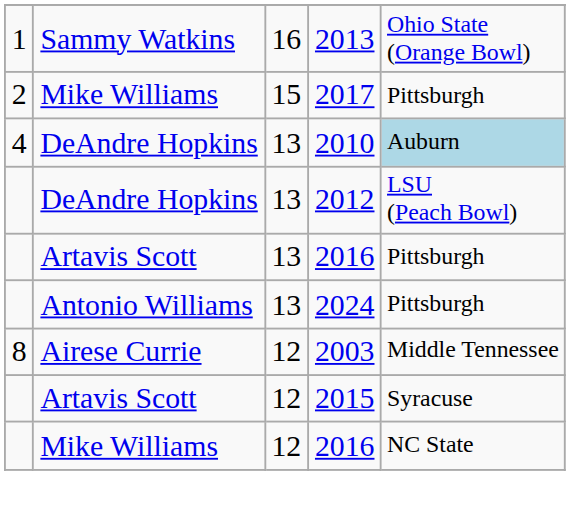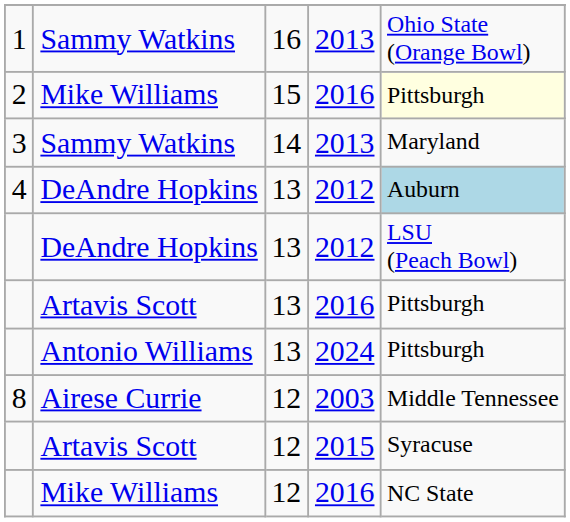 <table class="wikitable">
 <tr>
 </tr>
 <tr>
 <td>1</td>
 <td><a href='#'>Sammy Watkins</a></td>
 <td>16</td>
 <td><a href='#'>2013</a></td>
 <td style="font-size:80%;"><a href='#'>Ohio State</a><br>(<a href='#'>Orange Bowl</a>)</td>
 </tr>
 <tr>
 <td>2</td>
 <td><a href='#'>Mike Williams</a></td>
 <td>15</td>
-<td><a href='#'>2017</a></td>
-<td style="font-size:80%;">Pittsburgh</td>
+<td><a href='#'>2016</a></td>
+<td style="background: lightyellow; font-size:80%;">Pittsburgh</td>
+</tr>
+<tr>
+<td>3</td>
+<td><a href='#'>Sammy Watkins</a></td>
+<td>14</td>
+<td><a href='#'>2013</a></td>
+<td style="font-size:80%;">Maryland</td>
 </tr>
 <tr>
 <td>4</td>
 <td><a href='#'>DeAndre Hopkins</a></td>
 <td>13</td>
-<td><a href='#'>2010</a></td>
+<td><a href='#'>2012</a></td>
 <td style="background: lightblue; font-size:80%;">Auburn</td>
 </tr>
 <tr>
 <td></td>
 <td><a href='#'>DeAndre Hopkins</a></td>
 <td>13</td>
 <td><a href='#'>2012</a></td>
 <td style="font-size:80%;"><a href='#'>LSU</a><br>(<a href='#'>Peach Bowl</a>)</td>
 </tr>
 <tr>
 <td></td>
 <td><a href='#'>Artavis Scott</a></td>
 <td>13</td>
 <td><a href='#'>2016</a></td>
 <td style="font-size:80%;">Pittsburgh</td>
 </tr>
 <tr>
 <td></td>
 <td><a href='#'>Antonio Williams</a></td>
 <td>13</td>
 <td><a href='#'>2024</a></td>
 <td style="font-size:80%;">Pittsburgh</td>
 </tr>
 <tr>
 <td>8</td>
 <td><a href='#'>Airese Currie</a></td>
 <td>12</td>
 <td><a href='#'>2003</a></td>
 <td style="font-size:80%;">Middle Tennessee</td>
 </tr>
 <tr>
 <td></td>
 <td><a href='#'>Artavis Scott</a></td>
 <td>12</td>
 <td><a href='#'>2015</a></td>
 <td style="font-size:80%;">Syracuse</td>
 </tr>
 <tr>
 <td></td>
 <td><a href='#'>Mike Williams</a></td>
 <td>12</td>
 <td><a href='#'>2016</a></td>
 <td style="font-size:80%;">NC State</td>
 </tr>
 </table>
